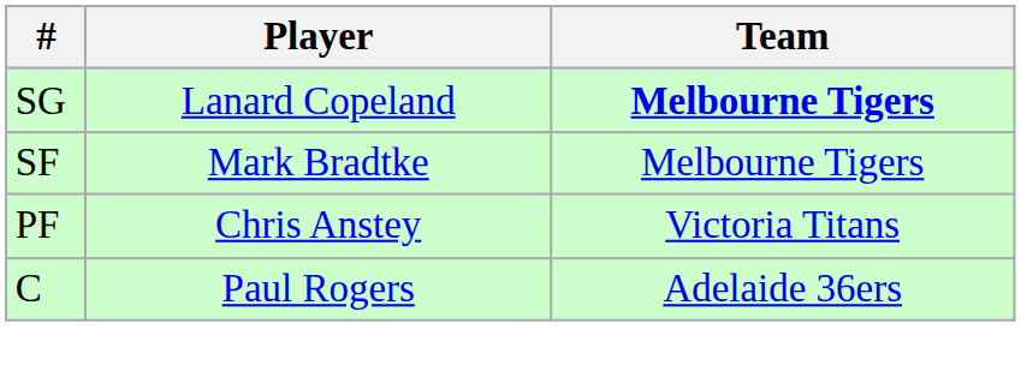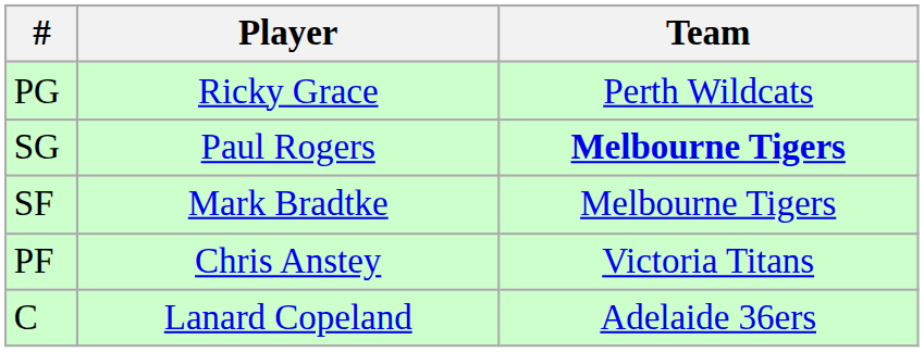 <table class="wikitable" style="text-align:center">
 <tr>
 <th width=25>#</th>
 <th width=180>Player</th>
 <th width=180>Team</th>
 </tr>
 <tr style="background:#cfc;">
+<td align=left>PG</td>
+<td><a href='#'>Ricky Grace</a></td>
+<td><a href='#'>Perth Wildcats</a></td>
+</tr>
+<tr style="background:#cfc;">
 <td align=left>SG</td>
-<td><a href='#'>Lanard Copeland</a></td>
+<td><a href='#'>Paul Rogers</a></td>
 <td><strong><a href='#'>Melbourne Tigers</a></strong></td>
 </tr>
 <tr style="background:#cfc;">
 <td align=left>SF</td>
 <td><a href='#'>Mark Bradtke</a></td>
 <td><a href='#'>Melbourne Tigers</a></td>
 </tr>
 <tr style="background:#cfc;">
 <td align=left>PF</td>
 <td><a href='#'>Chris Anstey</a></td>
 <td><a href='#'>Victoria Titans</a></td>
 </tr>
 <tr style="background:#cfc;">
 <td align=left>C</td>
-<td><a href='#'>Paul Rogers</a></td>
+<td><a href='#'>Lanard Copeland</a></td>
 <td><a href='#'>Adelaide 36ers</a></td>
 </tr>
 </table>
